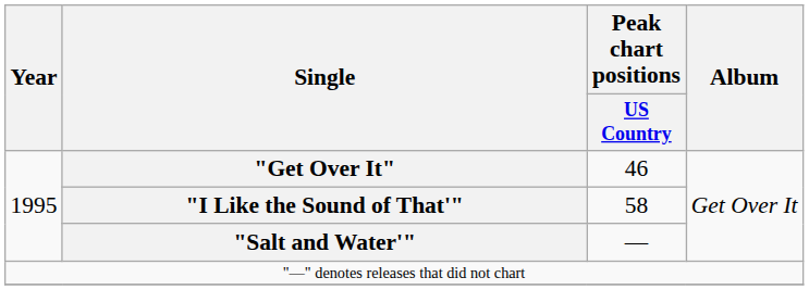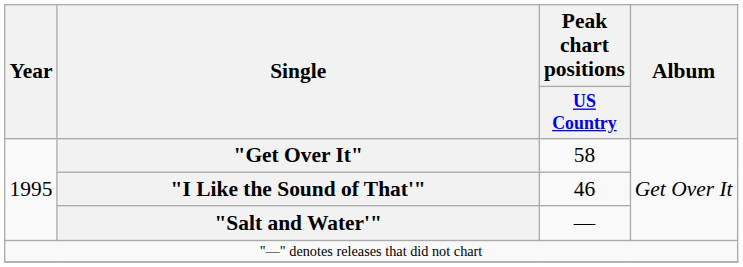 <table class="wikitable plainrowheaders" style="text-align:center;">
 <tr>
 <th rowspan="2">Year</th>
 <th rowspan="2" style="width:22em;">Single</th>
 <th colspan="1">Peak chart<br>positions</th>
 <th rowspan="2">Album</th>
 </tr>
 <tr style="font-size:smaller;">
 <th width="45"><a href='#'>US Country</a><br></th>
 </tr>
 <tr>
 <td rowspan="3">1995</td>
 <th scope="row">"Get Over It"</th>
-<td>46</td>
+<td>58</td>
 <td align="left" rowspan="3"><em>Get Over It</em></td>
 </tr>
 <tr>
 <th scope="row">"I Like the Sound of That'"</th>
-<td>58</td>
+<td>46</td>
 </tr>
 <tr>
 <th scope="row">"Salt and Water'"</th>
 <td>—</td>
 </tr>
 <tr>
 <td colspan="10" style="font-size:8pt">"—" denotes releases that did not chart</td>
 </tr>
 <tr>
 </tr>
 </table>
